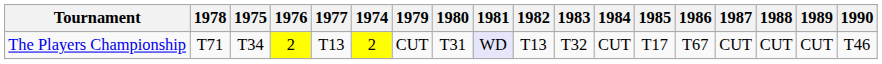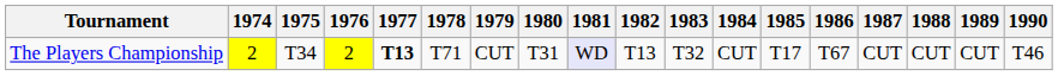 <table class="wikitable" style="font-size:95%;text-align:center;">
 <tr>
 <th>Tournament</th>
-<th>1978</th>
+<th>1974</th>
 <th>1975</th>
 <th>1976</th>
 <th>1977</th>
-<th>1974</th>
+<th>1978</th>
 <th>1979</th>
 <th>1980</th>
 <th>1981</th>
 <th>1982</th>
 <th>1983</th>
 <th>1984</th>
 <th>1985</th>
 <th>1986</th>
 <th>1987</th>
 <th>1988</th>
 <th>1989</th>
 <th>1990</th>
 </tr>
 <tr>
 <td align=left><a href='#'>The Players Championship</a></td>
-<td>T71</td>
+<td style="background:yellow;">2</td>
 <td>T34</td>
 <td style="background:yellow;">2</td>
-<td>T13</td>
-<td style="background:yellow;">2</td>
+<td><strong>T13</strong></td>
+<td>T71</td>
 <td>CUT</td>
 <td>T31</td>
 <td style="background: lavender;">WD</td>
 <td>T13</td>
 <td>T32</td>
 <td>CUT</td>
 <td>T17</td>
 <td>T67</td>
 <td>CUT</td>
 <td>CUT</td>
 <td>CUT</td>
 <td>T46</td>
 </tr>
 </table>
